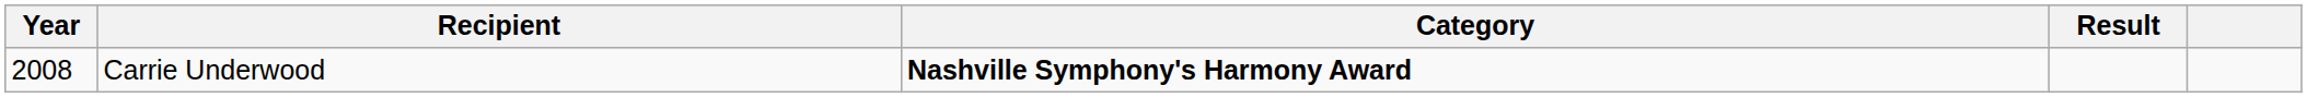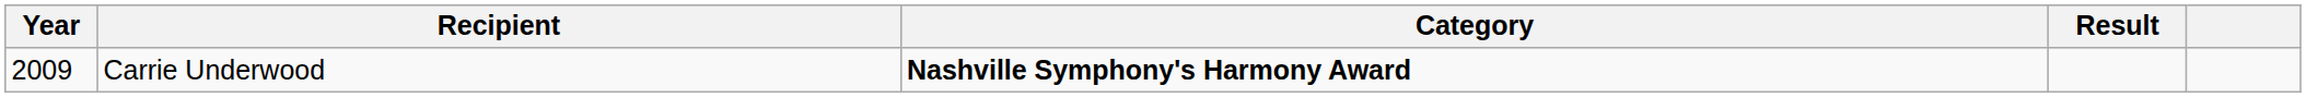 <table class="wikitable plainrowheaders" style="width:85%;">
 <tr>
 <th scope="col" style="width:4%;">Year</th>
 <th scope="col" style="width:35%;">Recipient</th>
 <th scope="col" style="width:50%;">Category</th>
 <th scope="col" style="width:6%;">Result</th>
 <th scope="col" style="width:6%;"></th>
 </tr>
 <tr>
-<td>2008</td>
+<td>2009</td>
 <td>Carrie Underwood</td>
 <td><strong>Nashville Symphony's Harmony Award</strong></td>
 <td></td>
 <td></td>
 </tr>
 </table>
